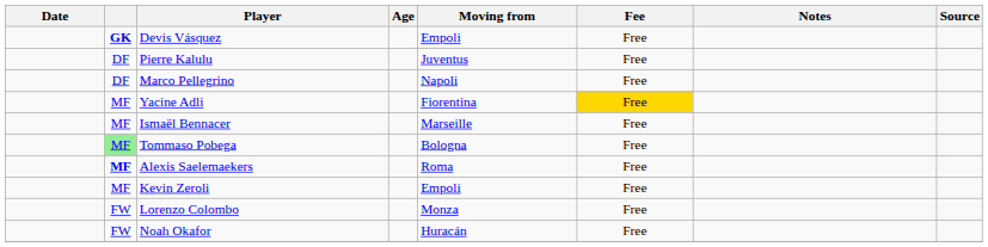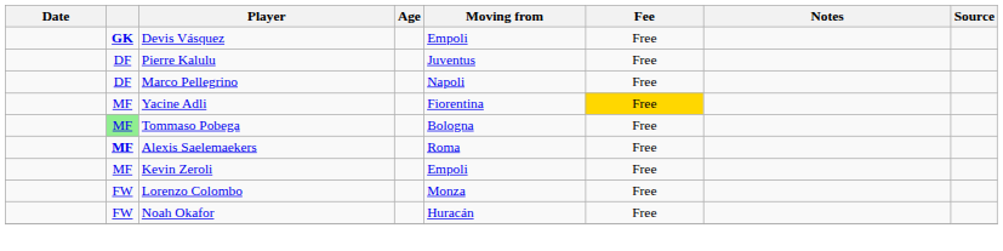 <table class="wikitable sortable">
 <tr>
 <th style="width:110px">Date</th>
 <th style="width:30px"></th>
 <th style="width:290px">Player</th>
 <th style="width:20px">Age</th>
 <th style="width:180px">Moving from</th>
 <th style="width:130px">Fee</th>
 <th style="width:280px" class="unsortable">Notes</th>
 <th style="width:35px">Source</th>
 </tr>
 <tr>
 <td></td>
 <td style="text-align:center"><strong><a href='#'>GK</a></strong></td>
 <td> <a href='#'>Devis Vásquez</a></td>
 <td style="text-align:center"></td>
 <td> <a href='#'>Empoli</a></td>
 <td style="text-align:center">Free</td>
 <td style="text-align:center"></td>
 <td></td>
 </tr>
 <tr>
 <td></td>
 <td style="text-align:center"><a href='#'>DF</a></td>
 <td> <a href='#'>Pierre Kalulu</a></td>
 <td style="text-align:center"></td>
 <td> <a href='#'>Juventus</a></td>
 <td style="text-align:center">Free</td>
 <td style="text-align:center"></td>
 <td></td>
 </tr>
 <tr>
 <td></td>
 <td style="text-align:center"><a href='#'>DF</a></td>
 <td> <a href='#'>Marco Pellegrino</a></td>
 <td style="text-align:center"></td>
 <td> <a href='#'>Napoli</a></td>
 <td style="text-align:center">Free</td>
 <td style="text-align:center"></td>
 <td></td>
 </tr>
 <tr>
 <td></td>
 <td style="text-align:center"><a href='#'>MF</a></td>
 <td> <a href='#'>Yacine Adli</a></td>
 <td style="text-align:center"></td>
 <td> <a href='#'>Fiorentina</a></td>
 <td style="background: gold; text-align:center">Free</td>
-<td style="text-align:center"></td>
-<td></td>
-</tr>
-<tr>
-<td></td>
-<td style="text-align:center"><a href='#'>MF</a></td>
-<td> <a href='#'>Ismaël Bennacer</a></td>
-<td style="text-align:center"></td>
-<td> <a href='#'>Marseille</a></td>
-<td style="text-align:center">Free</td>
 <td style="text-align:center"></td>
 <td></td>
 </tr>
 <tr>
 <td></td>
 <td style="background: lightgreen; text-align:center"><a href='#'>MF</a></td>
 <td> <a href='#'>Tommaso Pobega</a></td>
 <td style="text-align:center"></td>
 <td> <a href='#'>Bologna</a></td>
 <td style="text-align:center">Free</td>
 <td style="text-align:center"></td>
 <td></td>
 </tr>
 <tr>
 <td></td>
 <td style="text-align:center"><strong><a href='#'>MF</a></strong></td>
 <td> <a href='#'>Alexis Saelemaekers</a></td>
 <td style="text-align:center"></td>
 <td> <a href='#'>Roma</a></td>
 <td style="text-align:center">Free</td>
 <td style="text-align:center"></td>
 <td></td>
 </tr>
 <tr>
 <td></td>
 <td style="text-align:center"><a href='#'>MF</a></td>
 <td> <a href='#'>Kevin Zeroli</a></td>
 <td style="text-align:center"></td>
 <td> <a href='#'>Empoli</a></td>
 <td style="text-align:center">Free</td>
 <td style="text-align:center"></td>
 <td></td>
 </tr>
 <tr>
 <td></td>
 <td style="text-align:center"><a href='#'>FW</a></td>
 <td> <a href='#'>Lorenzo Colombo</a></td>
 <td style="text-align:center"></td>
 <td> <a href='#'>Monza</a></td>
 <td style="text-align:center">Free</td>
 <td style="text-align:center"></td>
 <td></td>
 </tr>
 <tr>
 <td></td>
 <td style="text-align:center"><a href='#'>FW</a></td>
 <td> <a href='#'>Noah Okafor</a></td>
 <td style="text-align:center"></td>
 <td> <a href='#'>Huracán</a></td>
 <td style="text-align:center">Free</td>
 <td style="text-align:center"></td>
 <td></td>
 </tr>
 <tr>
 </tr>
 </table>
